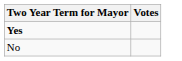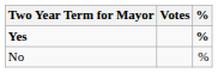 <table class="wikitable">
 <tr>
 <th>Two Year Term for Mayor</th>
 <th>Votes</th>
+<th>%</th>
 </tr>
 <tr>
 <td><strong>Yes</strong></td>
 <td align="right"></td>
+<td align="right"><strong>%</strong></td>
 </tr>
 <tr>
 <td>No</td>
 <td align="right"></td>
+<td align="right">%</td>
 </tr>
 </table>
